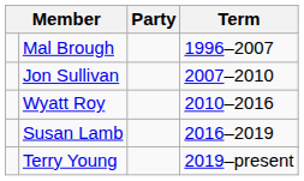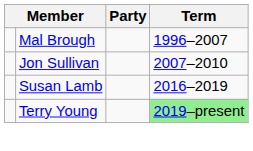 <table class="wikitable">
 <tr>
 <th colspan="2">Member</th>
 <th>Party</th>
 <th>Term</th>
 </tr>
 <tr>
 <td> </td>
 <td><a href='#'>Mal Brough</a></td>
 <td></td>
 <td><a href='#'>1996</a>–2007</td>
 </tr>
 <tr>
 <td> </td>
 <td><a href='#'>Jon Sullivan</a></td>
 <td></td>
 <td><a href='#'>2007</a>–2010</td>
 </tr>
 <tr>
 <td> </td>
-<td><a href='#'>Wyatt Roy</a></td>
-<td></td>
-<td><a href='#'>2010</a>–2016</td>
-</tr>
-<tr>
-<td> </td>
 <td><a href='#'>Susan Lamb</a></td>
 <td></td>
 <td><a href='#'>2016</a>–2019</td>
 </tr>
 <tr>
 <td> </td>
 <td><a href='#'>Terry Young</a></td>
 <td></td>
-<td><a href='#'>2019</a>–present</td>
+<td style="background: lightgreen;"><a href='#'>2019</a>–present</td>
 </tr>
 </table>
